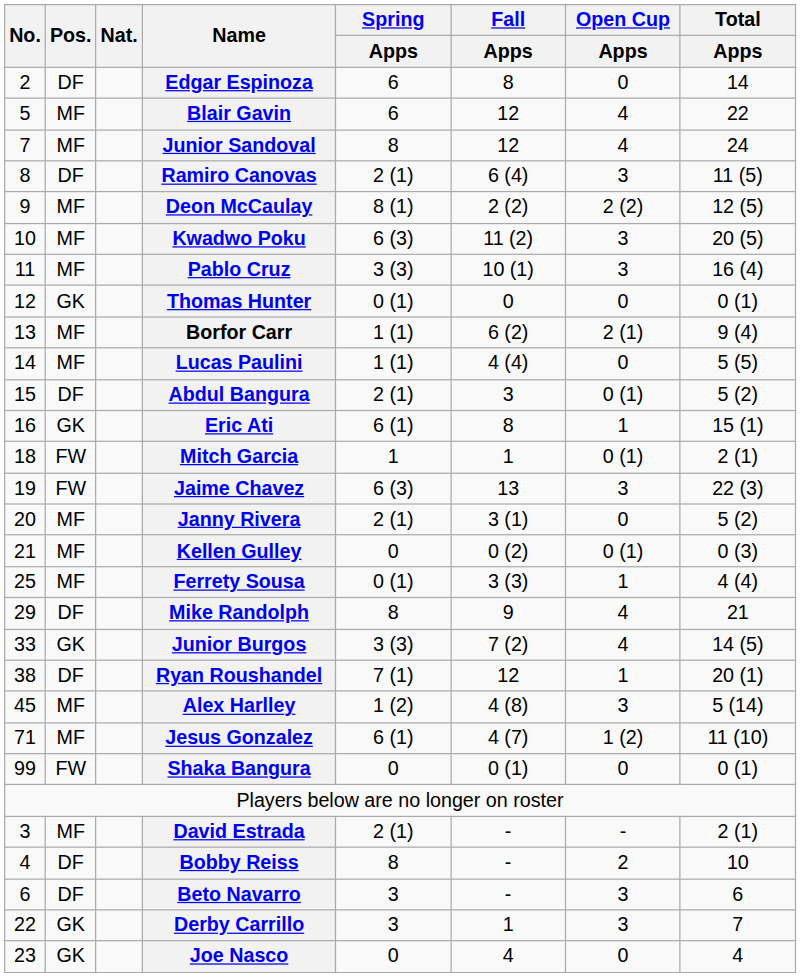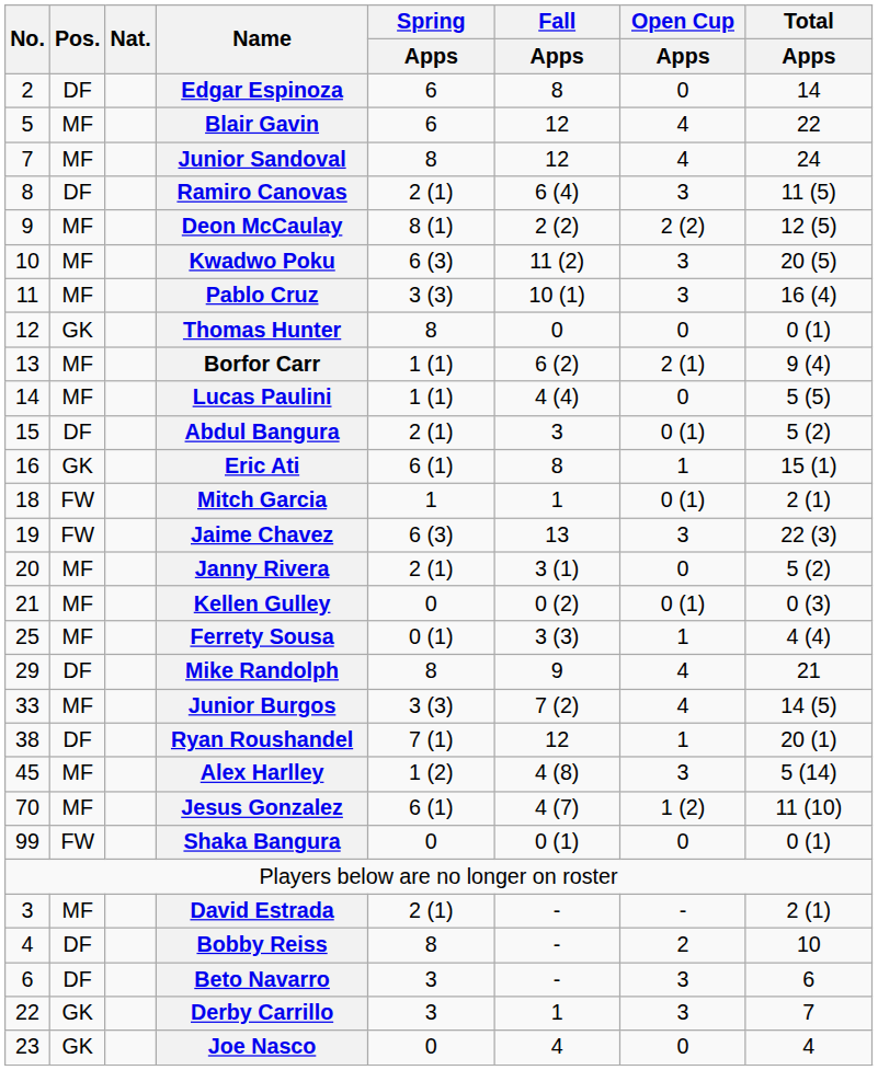 <table class="wikitable plainrowheaders" style="text-align:center">
 <tr>
 <th rowspan="2">No.</th>
 <th rowspan="2">Pos.</th>
 <th rowspan="2">Nat.</th>
 <th rowspan="2" style="width:150px;">Name</th>
 <th colspan="1" style="width:86px;"><a href='#'>Spring</a></th>
 <th colspan="1" style="width:86px;"><a href='#'>Fall</a></th>
 <th colspan="1" style="width:86px;"><a href='#'>Open Cup</a></th>
 <th colspan="1" style="width:86px;">Total</th>
 </tr>
 <tr>
 <th>Apps</th>
 <th>Apps</th>
 <th>Apps</th>
 <th>Apps</th>
 </tr>
 <tr>
 <td>2</td>
 <td>DF</td>
 <td></td>
 <th scope="row"><a href='#'>Edgar Espinoza</a></th>
 <td>6</td>
 <td>8</td>
 <td>0</td>
 <td>14</td>
 </tr>
 <tr>
 <td>5</td>
 <td>MF</td>
 <td></td>
 <th scope="row"><a href='#'>Blair Gavin</a></th>
 <td>6</td>
 <td>12</td>
 <td>4</td>
 <td>22</td>
 </tr>
 <tr>
 <td>7</td>
 <td>MF</td>
 <td></td>
 <th scope="row"><a href='#'>Junior Sandoval</a></th>
 <td>8</td>
 <td>12</td>
 <td>4</td>
 <td>24</td>
 </tr>
 <tr>
 <td>8</td>
 <td>DF</td>
 <td></td>
 <th scope="row"><a href='#'>Ramiro Canovas</a></th>
 <td>2 (1)</td>
 <td>6 (4)</td>
 <td>3</td>
 <td>11 (5)</td>
 </tr>
 <tr>
 <td>9</td>
 <td>MF</td>
 <td></td>
 <th scope="row"><a href='#'>Deon McCaulay</a></th>
 <td>8 (1)</td>
 <td>2 (2)</td>
 <td>2 (2)</td>
 <td>12 (5)</td>
 </tr>
 <tr>
 <td>10</td>
 <td>MF</td>
 <td></td>
 <th scope="row"><a href='#'>Kwadwo Poku</a></th>
 <td>6 (3)</td>
 <td>11 (2)</td>
 <td>3</td>
 <td>20 (5)</td>
 </tr>
 <tr>
 <td>11</td>
 <td>MF</td>
 <td></td>
 <th scope="row"><a href='#'>Pablo Cruz</a></th>
 <td>3 (3)</td>
 <td>10 (1)</td>
 <td>3</td>
 <td>16 (4)</td>
 </tr>
 <tr>
 <td>12</td>
 <td>GK</td>
 <td></td>
 <th scope="row"><a href='#'>Thomas Hunter</a></th>
-<td>0 (1)</td>
+<td>8</td>
 <td>0</td>
 <td>0</td>
 <td>0 (1)</td>
 </tr>
 <tr>
 <td>13</td>
 <td>MF</td>
 <td></td>
 <th scope="row">Borfor Carr</th>
 <td>1 (1)</td>
 <td>6 (2)</td>
 <td>2 (1)</td>
 <td>9 (4)</td>
 </tr>
 <tr>
 <td>14</td>
 <td>MF</td>
 <td></td>
 <th scope="row"><a href='#'>Lucas Paulini</a></th>
 <td>1 (1)</td>
 <td>4 (4)</td>
 <td>0</td>
 <td>5 (5)</td>
 </tr>
 <tr>
 <td>15</td>
 <td>DF</td>
 <td></td>
 <th scope="row"><a href='#'>Abdul Bangura</a></th>
 <td>2 (1)</td>
 <td>3</td>
 <td>0 (1)</td>
 <td>5 (2)</td>
 </tr>
 <tr>
 <td>16</td>
 <td>GK</td>
 <td></td>
 <th scope="row"><a href='#'>Eric Ati</a></th>
 <td>6 (1)</td>
 <td>8</td>
 <td>1</td>
 <td>15 (1)</td>
 </tr>
 <tr>
 <td>18</td>
 <td>FW</td>
 <td></td>
 <th scope="row"><a href='#'>Mitch Garcia</a></th>
 <td>1</td>
 <td>1</td>
 <td>0 (1)</td>
 <td>2 (1)</td>
 </tr>
 <tr>
 <td>19</td>
 <td>FW</td>
 <td></td>
 <th scope="row"><a href='#'>Jaime Chavez</a></th>
 <td>6 (3)</td>
 <td>13</td>
 <td>3</td>
 <td>22 (3)</td>
 </tr>
 <tr>
 <td>20</td>
 <td>MF</td>
 <td></td>
 <th scope="row"><a href='#'>Janny Rivera</a></th>
 <td>2 (1)</td>
 <td>3 (1)</td>
 <td>0</td>
 <td>5 (2)</td>
 </tr>
 <tr>
 <td>21</td>
 <td>MF</td>
 <td></td>
 <th scope="row"><a href='#'>Kellen Gulley</a></th>
 <td>0</td>
 <td>0 (2)</td>
 <td>0 (1)</td>
 <td>0 (3)</td>
 </tr>
 <tr>
 <td>25</td>
 <td>MF</td>
 <td></td>
 <th scope="row"><a href='#'>Ferrety Sousa</a></th>
 <td>0 (1)</td>
 <td>3 (3)</td>
 <td>1</td>
 <td>4 (4)</td>
 </tr>
 <tr>
 <td>29</td>
 <td>DF</td>
 <td></td>
 <th scope="row"><a href='#'>Mike Randolph</a></th>
 <td>8</td>
 <td>9</td>
 <td>4</td>
 <td>21</td>
 </tr>
 <tr>
 <td>33</td>
-<td>GK</td>
+<td>MF</td>
 <td></td>
 <th scope="row"><a href='#'>Junior Burgos</a></th>
 <td>3 (3)</td>
 <td>7 (2)</td>
 <td>4</td>
 <td>14 (5)</td>
 </tr>
 <tr>
 <td>38</td>
 <td>DF</td>
 <td></td>
 <th scope="row"><a href='#'>Ryan Roushandel</a></th>
 <td>7 (1)</td>
 <td>12</td>
 <td>1</td>
 <td>20 (1)</td>
 </tr>
 <tr>
 <td>45</td>
 <td>MF</td>
 <td></td>
 <th scope="row"><a href='#'>Alex Harlley</a></th>
 <td>1 (2)</td>
 <td>4 (8)</td>
 <td>3</td>
 <td>5 (14)</td>
 </tr>
 <tr>
-<td>71</td>
+<td>70</td>
 <td>MF</td>
 <td></td>
 <th scope="row"><a href='#'>Jesus Gonzalez</a></th>
 <td>6 (1)</td>
 <td>4 (7)</td>
 <td>1 (2)</td>
 <td>11 (10)</td>
 </tr>
 <tr>
 <td>99</td>
 <td>FW</td>
 <td></td>
 <th scope="row"><a href='#'>Shaka Bangura</a></th>
 <td>0</td>
 <td>0 (1)</td>
 <td>0</td>
 <td>0 (1)</td>
 </tr>
 <tr>
 <td colspan=8>Players below are no longer on roster</td>
 </tr>
 <tr>
 <td>3</td>
 <td>MF</td>
 <td></td>
 <th scope="row"><a href='#'>David Estrada</a></th>
 <td>2 (1)</td>
 <td>-</td>
 <td>-</td>
 <td>2 (1)</td>
 </tr>
 <tr>
 <td>4</td>
 <td>DF</td>
 <td></td>
 <th scope="row"><a href='#'>Bobby Reiss</a></th>
 <td>8</td>
 <td>-</td>
 <td>2</td>
 <td>10</td>
 </tr>
 <tr>
 <td>6</td>
 <td>DF</td>
 <td></td>
 <th scope="row"><a href='#'>Beto Navarro</a></th>
 <td>3</td>
 <td>-</td>
 <td>3</td>
 <td>6</td>
 </tr>
 <tr>
 <td>22</td>
 <td>GK</td>
 <td></td>
 <th scope="row"><a href='#'>Derby Carrillo</a></th>
 <td>3</td>
 <td>1</td>
 <td>3</td>
 <td>7</td>
 </tr>
 <tr>
 <td>23</td>
 <td>GK</td>
 <td></td>
 <th scope="row"><a href='#'>Joe Nasco</a></th>
 <td>0</td>
 <td>4</td>
 <td>0</td>
 <td>4</td>
 </tr>
 <tr>
 </tr>
 </table>
